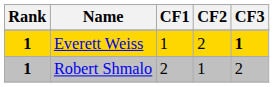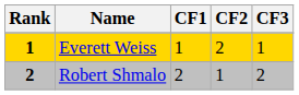 <table class="wikitable sortable">
 <tr>
 <th>Rank</th>
 <th>Name</th>
 <th>CF1</th>
 <th>CF2</th>
 <th>CF3</th>
 </tr>
 <tr>
 </tr>
 <tr bgcolor="gold">
 <td align="center"><strong>1</strong></td>
 <td><a href='#'>Everett Weiss</a></td>
 <td>1</td>
 <td>2</td>
-<td><strong>1</strong></td>
+<td>1</td>
 </tr>
 <tr bgcolor="silver">
-<td align="center"><strong>1</strong></td>
+<td align="center"><strong>2</strong></td>
 <td><a href='#'>Robert Shmalo</a></td>
 <td>2</td>
 <td>1</td>
 <td>2</td>
 </tr>
 </table>
